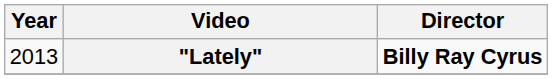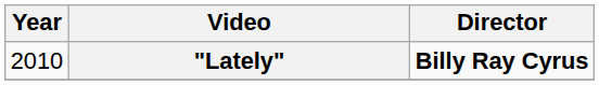 <table class="wikitable plainrowheaders">
 <tr>
 <th>Year</th>
 <th style="width:14em;">Video</th>
 <th>Director</th>
 </tr>
 <tr>
-<td>2013</td>
+<td>2010</td>
 <th scope="row">"Lately"</th>
 <td><strong>Billy Ray Cyrus</strong></td>
 </tr>
 <tr>
 </tr>
 </table>
